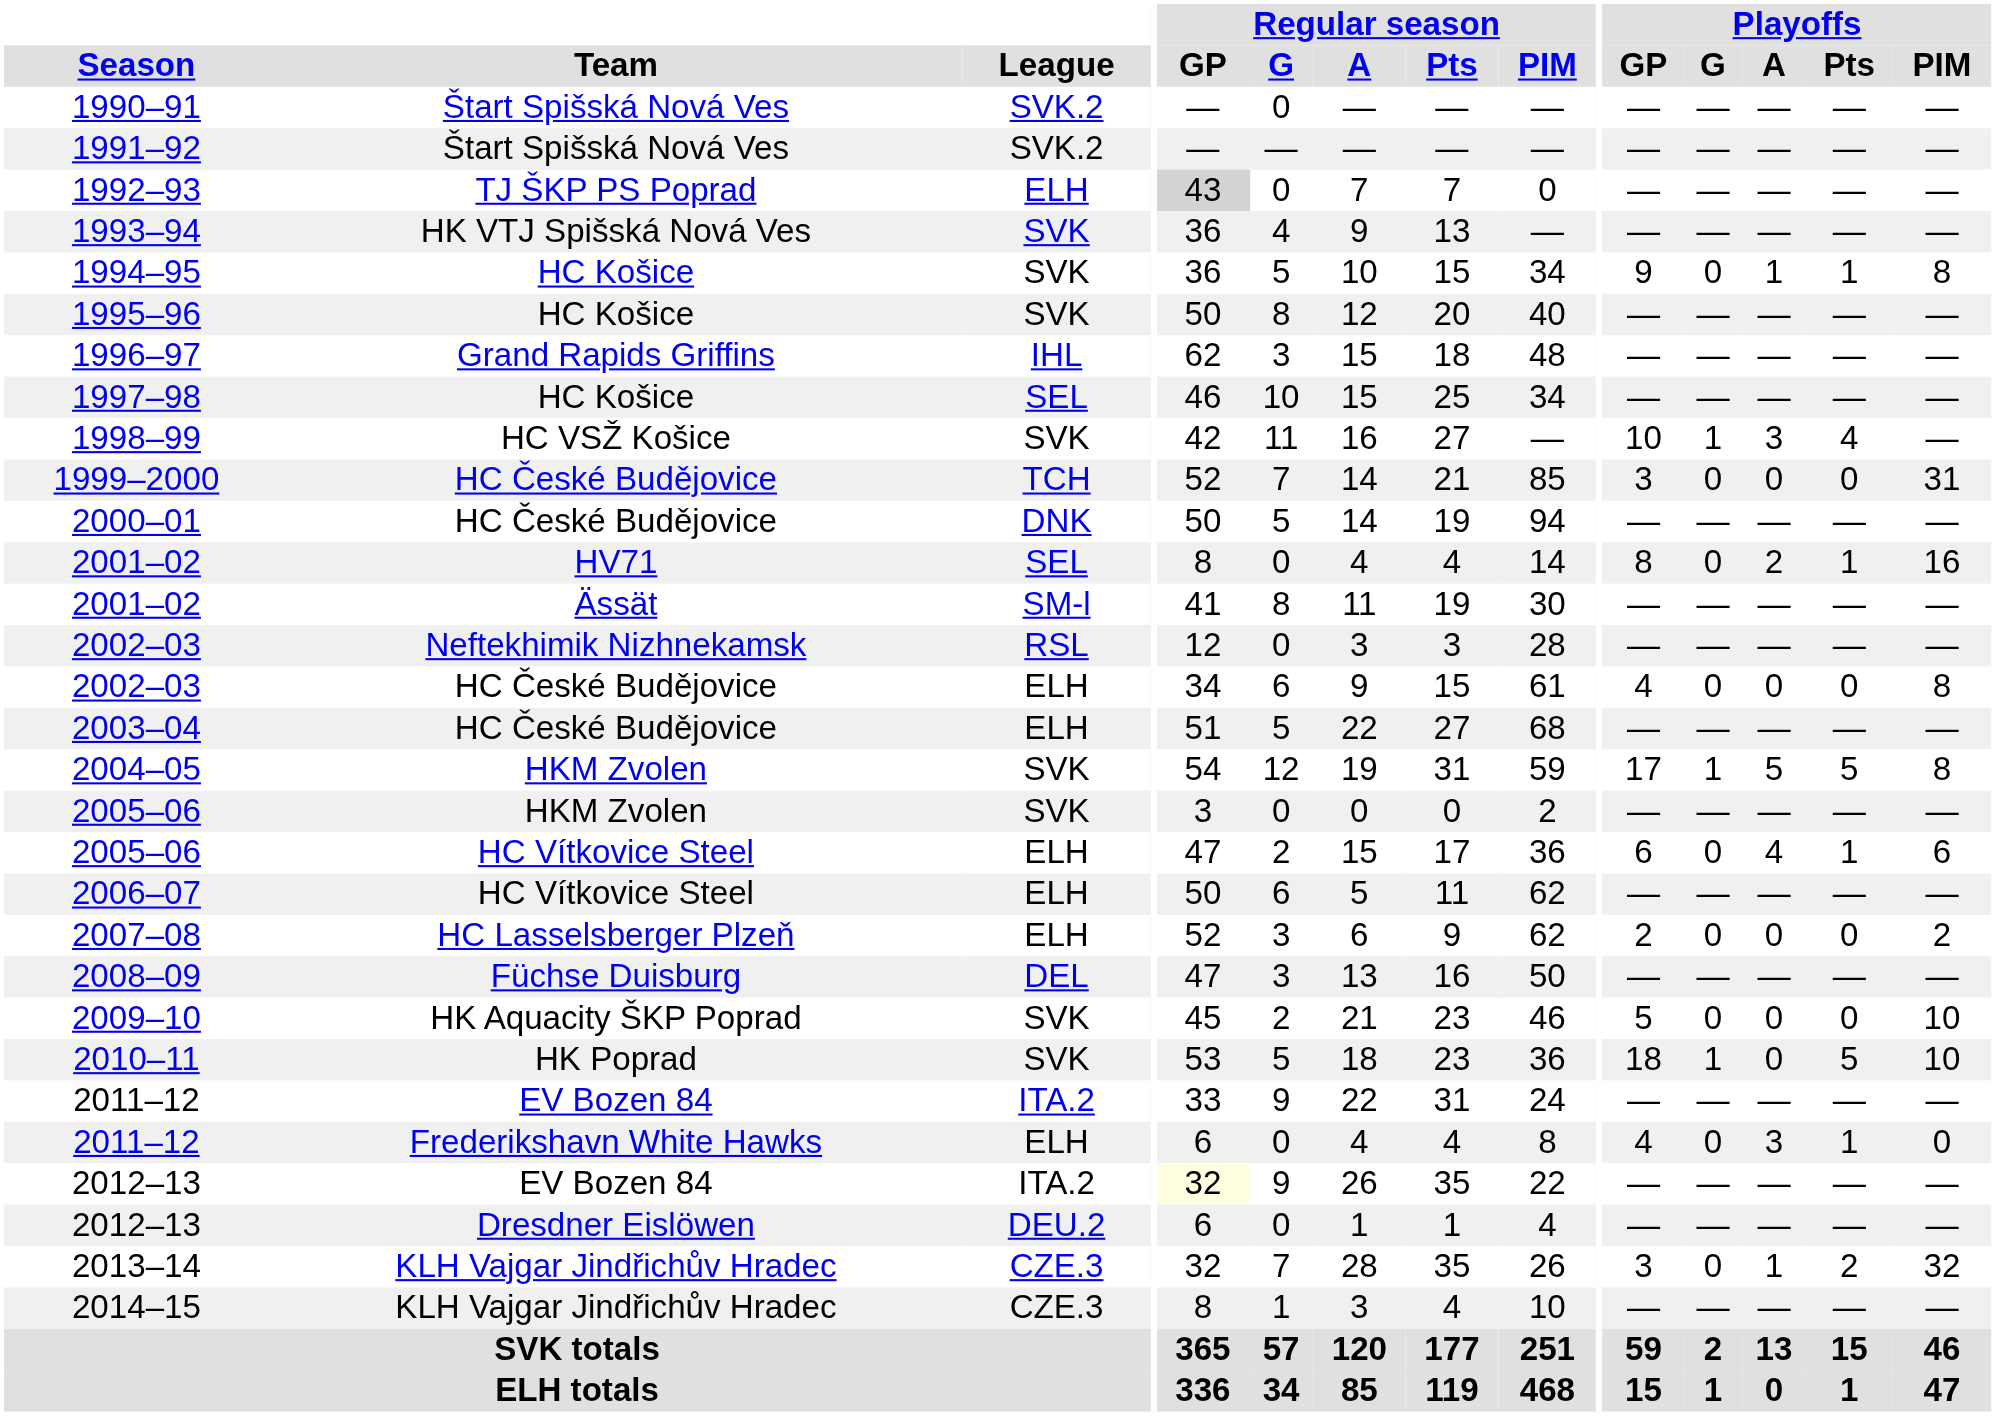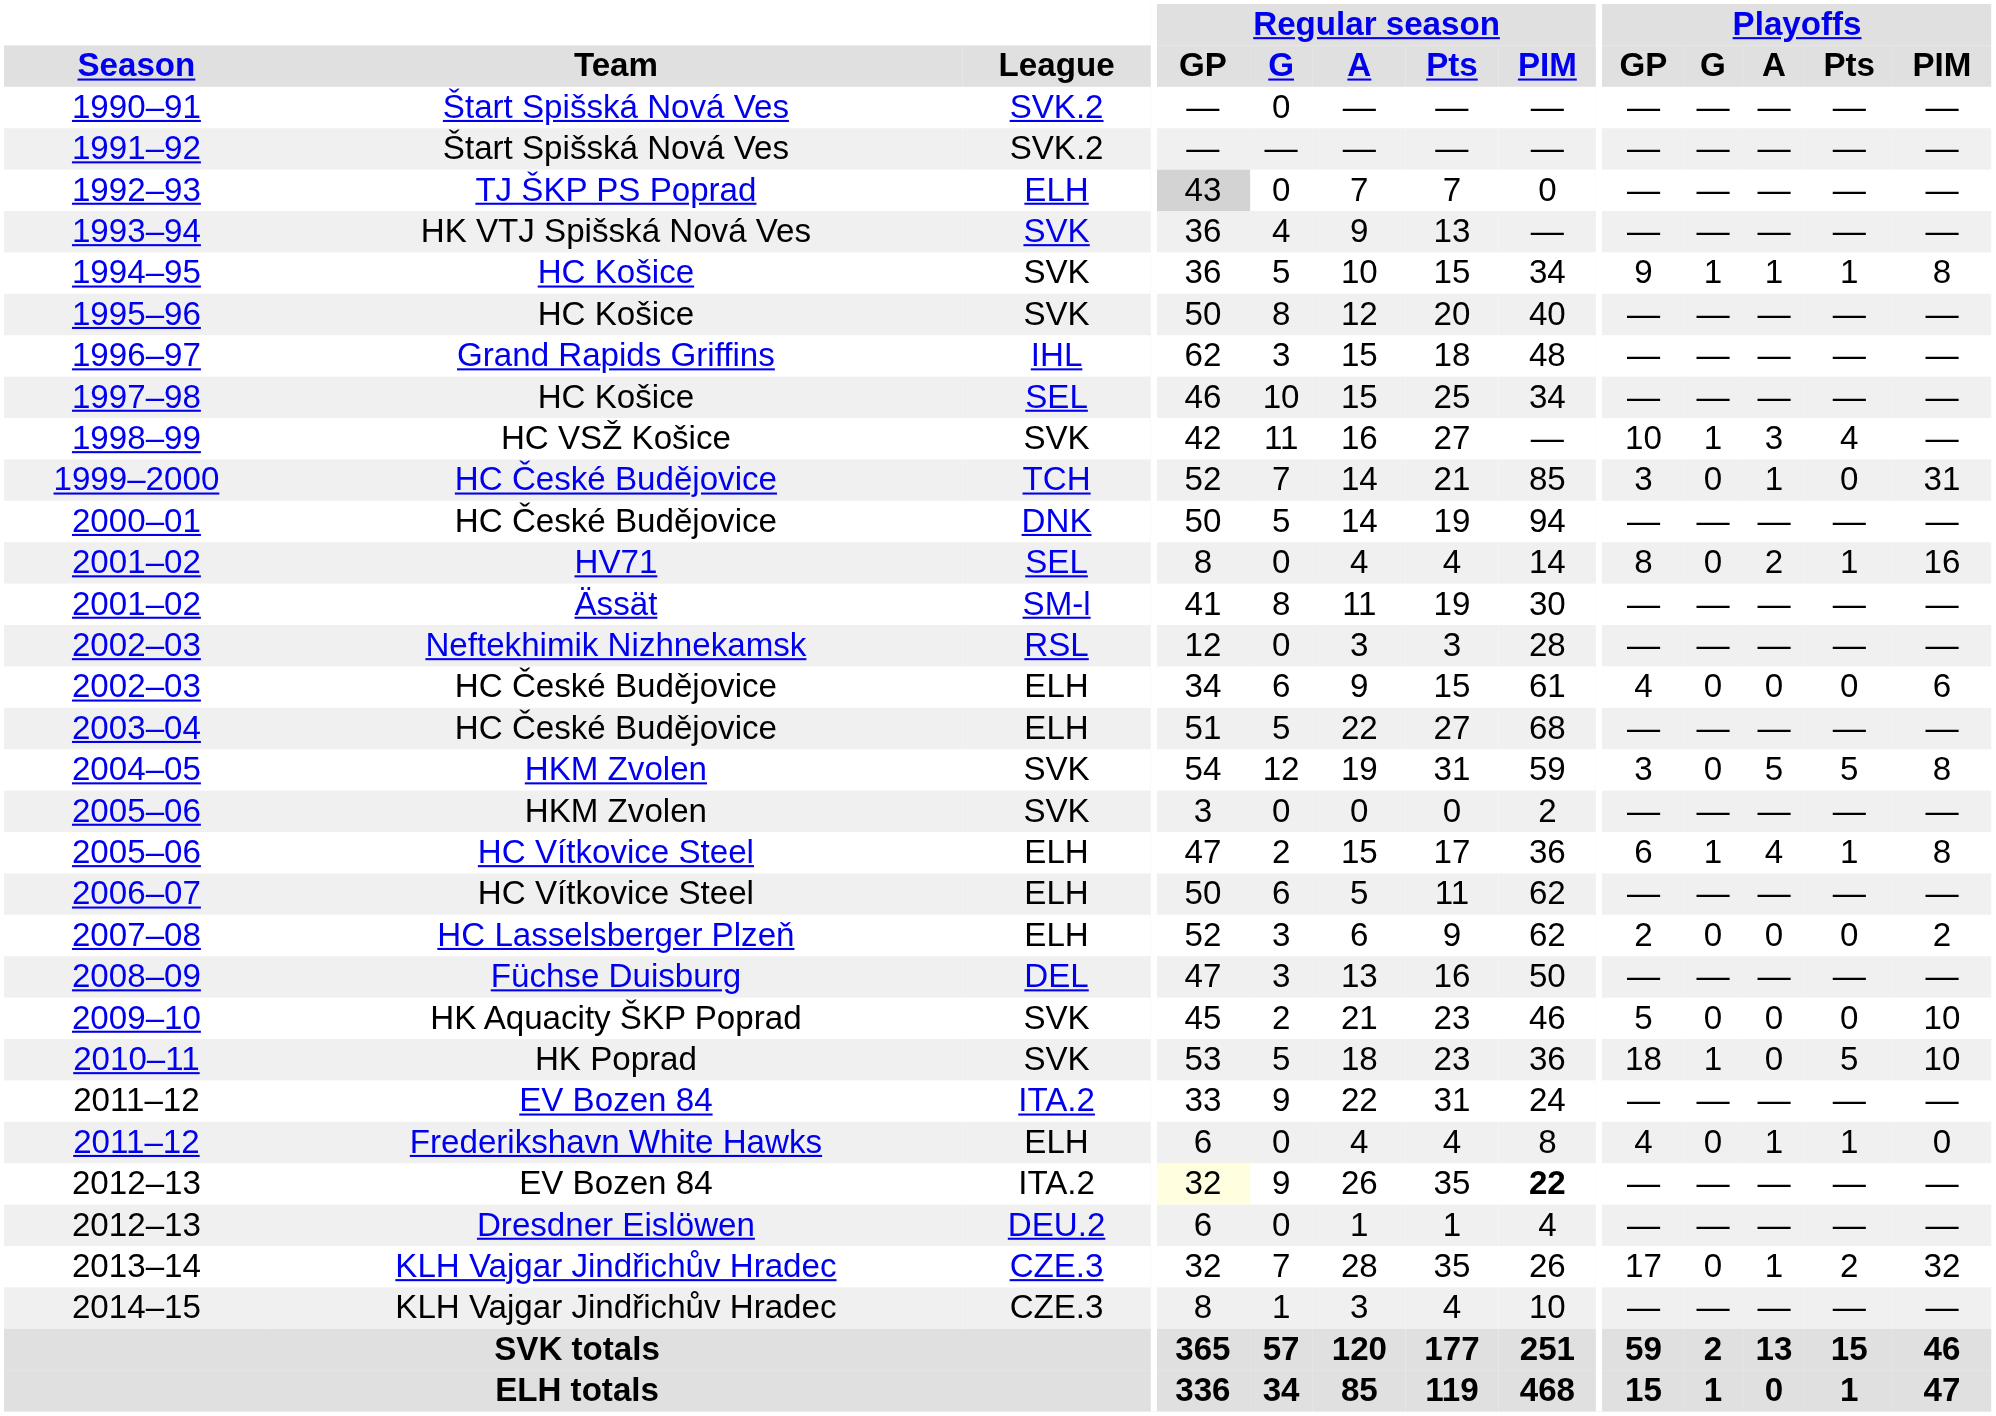 <table border="0" cellpadding="1" cellspacing="0" style="text-align:center; width:60em">
 <tr bgcolor="#e0e0e0">
 <th colspan="3" bgcolor="#ffffff"></th>
 <th rowspan="99" bgcolor="#ffffff"></th>
 <th colspan="5"><a href='#'>Regular season</a></th>
 <th rowspan="99" bgcolor="#ffffff"></th>
 <th colspan="5"><a href='#'>Playoffs</a></th>
 </tr>
 <tr bgcolor="#e0e0e0">
 <th><a href='#'>Season</a></th>
 <th>Team</th>
 <th>League</th>
 <th>GP</th>
 <th><a href='#'>G</a></th>
 <th><a href='#'>A</a></th>
 <th><a href='#'>Pts</a></th>
 <th><a href='#'>PIM</a></th>
 <th>GP</th>
 <th>G</th>
 <th>A</th>
 <th>Pts</th>
 <th>PIM</th>
 </tr>
 <tr>
 <td><a href='#'>1990–91</a></td>
 <td><a href='#'>Štart Spišská Nová Ves</a></td>
 <td><a href='#'>SVK.2</a></td>
 <td>—</td>
 <td>0</td>
 <td>—</td>
 <td>—</td>
 <td>—</td>
 <td>—</td>
 <td>—</td>
 <td>—</td>
 <td>—</td>
 <td>—</td>
 </tr>
 <tr bgcolor="#f0f0f0">
 <td><a href='#'>1991–92</a></td>
 <td>Štart Spišská Nová Ves</td>
 <td>SVK.2</td>
 <td>—</td>
 <td>—</td>
 <td>—</td>
 <td>—</td>
 <td>—</td>
 <td>—</td>
 <td>—</td>
 <td>—</td>
 <td>—</td>
 <td>—</td>
 </tr>
 <tr>
 <td><a href='#'>1992–93</a></td>
 <td><a href='#'>TJ ŠKP PS Poprad</a></td>
 <td><a href='#'>ELH</a></td>
 <td style="background: lightgrey;">43</td>
 <td>0</td>
 <td>7</td>
 <td>7</td>
 <td>0</td>
 <td>—</td>
 <td>—</td>
 <td>—</td>
 <td>—</td>
 <td>—</td>
 </tr>
 <tr bgcolor="#f0f0f0">
 <td><a href='#'>1993–94</a></td>
 <td>HK VTJ Spišská Nová Ves</td>
 <td><a href='#'>SVK</a></td>
 <td>36</td>
 <td>4</td>
 <td>9</td>
 <td>13</td>
 <td>—</td>
 <td>—</td>
 <td>—</td>
 <td>—</td>
 <td>—</td>
 <td>—</td>
 </tr>
 <tr>
 <td><a href='#'>1994–95</a></td>
 <td><a href='#'>HC Košice</a></td>
 <td>SVK</td>
 <td>36</td>
 <td>5</td>
 <td>10</td>
 <td>15</td>
 <td>34</td>
 <td>9</td>
-<td>0</td>
+<td>1</td>
 <td>1</td>
 <td>1</td>
 <td>8</td>
 </tr>
 <tr bgcolor="#f0f0f0">
 <td><a href='#'>1995–96</a></td>
 <td>HC Košice</td>
 <td>SVK</td>
 <td>50</td>
 <td>8</td>
 <td>12</td>
 <td>20</td>
 <td>40</td>
 <td>—</td>
 <td>—</td>
 <td>—</td>
 <td>—</td>
 <td>—</td>
 </tr>
 <tr>
 <td><a href='#'>1996–97</a></td>
 <td><a href='#'>Grand Rapids Griffins</a></td>
 <td><a href='#'>IHL</a></td>
 <td>62</td>
 <td>3</td>
 <td>15</td>
 <td>18</td>
 <td>48</td>
 <td>—</td>
 <td>—</td>
 <td>—</td>
 <td>—</td>
 <td>—</td>
 </tr>
 <tr bgcolor="#f0f0f0">
 <td><a href='#'>1997–98</a></td>
 <td>HC Košice</td>
 <td><a href='#'>SEL</a></td>
 <td>46</td>
 <td>10</td>
 <td>15</td>
 <td>25</td>
 <td>34</td>
 <td>—</td>
 <td>—</td>
 <td>—</td>
 <td>—</td>
 <td>—</td>
 </tr>
 <tr>
 <td><a href='#'>1998–99</a></td>
 <td>HC VSŽ Košice</td>
 <td>SVK</td>
 <td>42</td>
 <td>11</td>
 <td>16</td>
 <td>27</td>
 <td>—</td>
 <td>10</td>
 <td>1</td>
 <td>3</td>
 <td>4</td>
 <td>—</td>
 </tr>
 <tr bgcolor="#f0f0f0">
 <td><a href='#'>1999–2000</a></td>
 <td><a href='#'>HC České Budějovice</a></td>
 <td><a href='#'>TCH</a></td>
 <td>52</td>
 <td>7</td>
 <td>14</td>
 <td>21</td>
 <td>85</td>
 <td>3</td>
 <td>0</td>
-<td>0</td>
+<td>1</td>
 <td>0</td>
 <td>31</td>
 </tr>
 <tr>
 <td><a href='#'>2000–01</a></td>
 <td>HC České Budějovice</td>
 <td><a href='#'>DNK</a></td>
 <td>50</td>
 <td>5</td>
 <td>14</td>
 <td>19</td>
 <td>94</td>
 <td>—</td>
 <td>—</td>
 <td>—</td>
 <td>—</td>
 <td>—</td>
 </tr>
 <tr bgcolor="#f0f0f0">
 <td><a href='#'>2001–02</a></td>
 <td><a href='#'>HV71</a></td>
 <td><a href='#'>SEL</a></td>
 <td>8</td>
 <td>0</td>
 <td>4</td>
 <td>4</td>
 <td>14</td>
 <td>8</td>
 <td>0</td>
 <td>2</td>
 <td>1</td>
 <td>16</td>
 </tr>
 <tr>
 <td><a href='#'>2001–02</a></td>
 <td><a href='#'>Ässät</a></td>
 <td><a href='#'>SM-l</a></td>
 <td>41</td>
 <td>8</td>
 <td>11</td>
 <td>19</td>
 <td>30</td>
 <td>—</td>
 <td>—</td>
 <td>—</td>
 <td>—</td>
 <td>—</td>
 </tr>
 <tr bgcolor="#f0f0f0">
 <td><a href='#'>2002–03</a></td>
 <td><a href='#'>Neftekhimik Nizhnekamsk</a></td>
 <td><a href='#'>RSL</a></td>
 <td>12</td>
 <td>0</td>
 <td>3</td>
 <td>3</td>
 <td>28</td>
 <td>—</td>
 <td>—</td>
 <td>—</td>
 <td>—</td>
 <td>—</td>
 </tr>
 <tr>
 <td><a href='#'>2002–03</a></td>
 <td>HC České Budějovice</td>
 <td>ELH</td>
 <td>34</td>
 <td>6</td>
 <td>9</td>
 <td>15</td>
 <td>61</td>
 <td>4</td>
 <td>0</td>
 <td>0</td>
 <td>0</td>
-<td>8</td>
+<td>6</td>
 </tr>
 <tr bgcolor="#f0f0f0">
 <td><a href='#'>2003–04</a></td>
 <td>HC České Budějovice</td>
 <td>ELH</td>
 <td>51</td>
 <td>5</td>
 <td>22</td>
 <td>27</td>
 <td>68</td>
 <td>—</td>
 <td>—</td>
 <td>—</td>
 <td>—</td>
 <td>—</td>
 </tr>
 <tr>
 <td><a href='#'>2004–05</a></td>
 <td><a href='#'>HKM Zvolen</a></td>
 <td>SVK</td>
 <td>54</td>
 <td>12</td>
 <td>19</td>
 <td>31</td>
 <td>59</td>
-<td>17</td>
-<td>1</td>
+<td>3</td>
+<td>0</td>
 <td>5</td>
 <td>5</td>
 <td>8</td>
 </tr>
 <tr bgcolor="#f0f0f0">
 <td><a href='#'>2005–06</a></td>
 <td>HKM Zvolen</td>
 <td>SVK</td>
 <td>3</td>
 <td>0</td>
 <td>0</td>
 <td>0</td>
 <td>2</td>
 <td>—</td>
 <td>—</td>
 <td>—</td>
 <td>—</td>
 <td>—</td>
 </tr>
 <tr>
 <td><a href='#'>2005–06</a></td>
 <td><a href='#'>HC Vítkovice Steel</a></td>
 <td>ELH</td>
 <td>47</td>
 <td>2</td>
 <td>15</td>
 <td>17</td>
 <td>36</td>
 <td>6</td>
-<td>0</td>
+<td>1</td>
 <td>4</td>
 <td>1</td>
-<td>6</td>
+<td>8</td>
 </tr>
 <tr bgcolor="#f0f0f0">
 <td><a href='#'>2006–07</a></td>
 <td>HC Vítkovice Steel</td>
 <td>ELH</td>
 <td>50</td>
 <td>6</td>
 <td>5</td>
 <td>11</td>
 <td>62</td>
 <td>—</td>
 <td>—</td>
 <td>—</td>
 <td>—</td>
 <td>—</td>
 </tr>
 <tr>
 <td><a href='#'>2007–08</a></td>
 <td><a href='#'>HC Lasselsberger Plzeň</a></td>
 <td>ELH</td>
 <td>52</td>
 <td>3</td>
 <td>6</td>
 <td>9</td>
 <td>62</td>
 <td>2</td>
 <td>0</td>
 <td>0</td>
 <td>0</td>
 <td>2</td>
 </tr>
 <tr bgcolor="#f0f0f0">
 <td><a href='#'>2008–09</a></td>
 <td><a href='#'>Füchse Duisburg</a></td>
 <td><a href='#'>DEL</a></td>
 <td>47</td>
 <td>3</td>
 <td>13</td>
 <td>16</td>
 <td>50</td>
 <td>—</td>
 <td>—</td>
 <td>—</td>
 <td>—</td>
 <td>—</td>
 </tr>
 <tr>
 <td><a href='#'>2009–10</a></td>
 <td>HK Aquacity ŠKP Poprad</td>
 <td>SVK</td>
 <td>45</td>
 <td>2</td>
 <td>21</td>
 <td>23</td>
 <td>46</td>
 <td>5</td>
 <td>0</td>
 <td>0</td>
 <td>0</td>
 <td>10</td>
 </tr>
 <tr bgcolor="#f0f0f0">
 <td><a href='#'>2010–11</a></td>
 <td>HK Poprad</td>
 <td>SVK</td>
 <td>53</td>
 <td>5</td>
 <td>18</td>
 <td>23</td>
 <td>36</td>
 <td>18</td>
 <td>1</td>
 <td>0</td>
 <td>5</td>
 <td>10</td>
 </tr>
 <tr>
 <td>2011–12</td>
 <td><a href='#'>EV Bozen 84</a></td>
 <td><a href='#'>ITA.2</a></td>
 <td>33</td>
 <td>9</td>
 <td>22</td>
 <td>31</td>
 <td>24</td>
 <td>—</td>
 <td>—</td>
 <td>—</td>
 <td>—</td>
 <td>—</td>
 </tr>
 <tr bgcolor="#f0f0f0">
 <td><a href='#'>2011–12</a></td>
 <td><a href='#'>Frederikshavn White Hawks</a></td>
 <td>ELH</td>
 <td>6</td>
 <td>0</td>
 <td>4</td>
 <td>4</td>
 <td>8</td>
 <td>4</td>
 <td>0</td>
-<td>3</td>
+<td>1</td>
 <td>1</td>
 <td>0</td>
 </tr>
 <tr>
 <td>2012–13</td>
 <td>EV Bozen 84</td>
 <td>ITA.2</td>
 <td style="background: lightyellow;">32</td>
 <td>9</td>
 <td>26</td>
 <td>35</td>
-<td>22</td>
+<td><strong>22</strong></td>
 <td>—</td>
 <td>—</td>
 <td>—</td>
 <td>—</td>
 <td>—</td>
 </tr>
 <tr bgcolor="#f0f0f0">
 <td>2012–13</td>
 <td><a href='#'>Dresdner Eislöwen</a></td>
 <td><a href='#'>DEU.2</a></td>
 <td>6</td>
 <td>0</td>
 <td>1</td>
 <td>1</td>
 <td>4</td>
 <td>—</td>
 <td>—</td>
 <td>—</td>
 <td>—</td>
 <td>—</td>
 </tr>
 <tr>
 <td>2013–14</td>
 <td><a href='#'>KLH Vajgar Jindřichův Hradec</a></td>
 <td><a href='#'>CZE.3</a></td>
 <td>32</td>
 <td>7</td>
 <td>28</td>
 <td>35</td>
 <td>26</td>
-<td>3</td>
+<td>17</td>
 <td>0</td>
 <td>1</td>
 <td>2</td>
 <td>32</td>
 </tr>
 <tr bgcolor="#f0f0f0">
 <td>2014–15</td>
 <td>KLH Vajgar Jindřichův Hradec</td>
 <td>CZE.3</td>
 <td>8</td>
 <td>1</td>
 <td>3</td>
 <td>4</td>
 <td>10</td>
 <td>—</td>
 <td>—</td>
 <td>—</td>
 <td>—</td>
 <td>—</td>
 </tr>
 <tr bgcolor="#e0e0e0">
 <th colspan="3">SVK totals</th>
 <th>365</th>
 <th>57</th>
 <th>120</th>
 <th>177</th>
 <th>251</th>
 <th>59</th>
 <th>2</th>
 <th>13</th>
 <th>15</th>
 <th>46</th>
 </tr>
 <tr bgcolor="#e0e0e0">
 <th colspan="3">ELH totals</th>
 <th>336</th>
 <th>34</th>
 <th>85</th>
 <th>119</th>
 <th>468</th>
 <th>15</th>
 <th>1</th>
 <th>0</th>
 <th>1</th>
 <th>47</th>
 </tr>
 </table>
